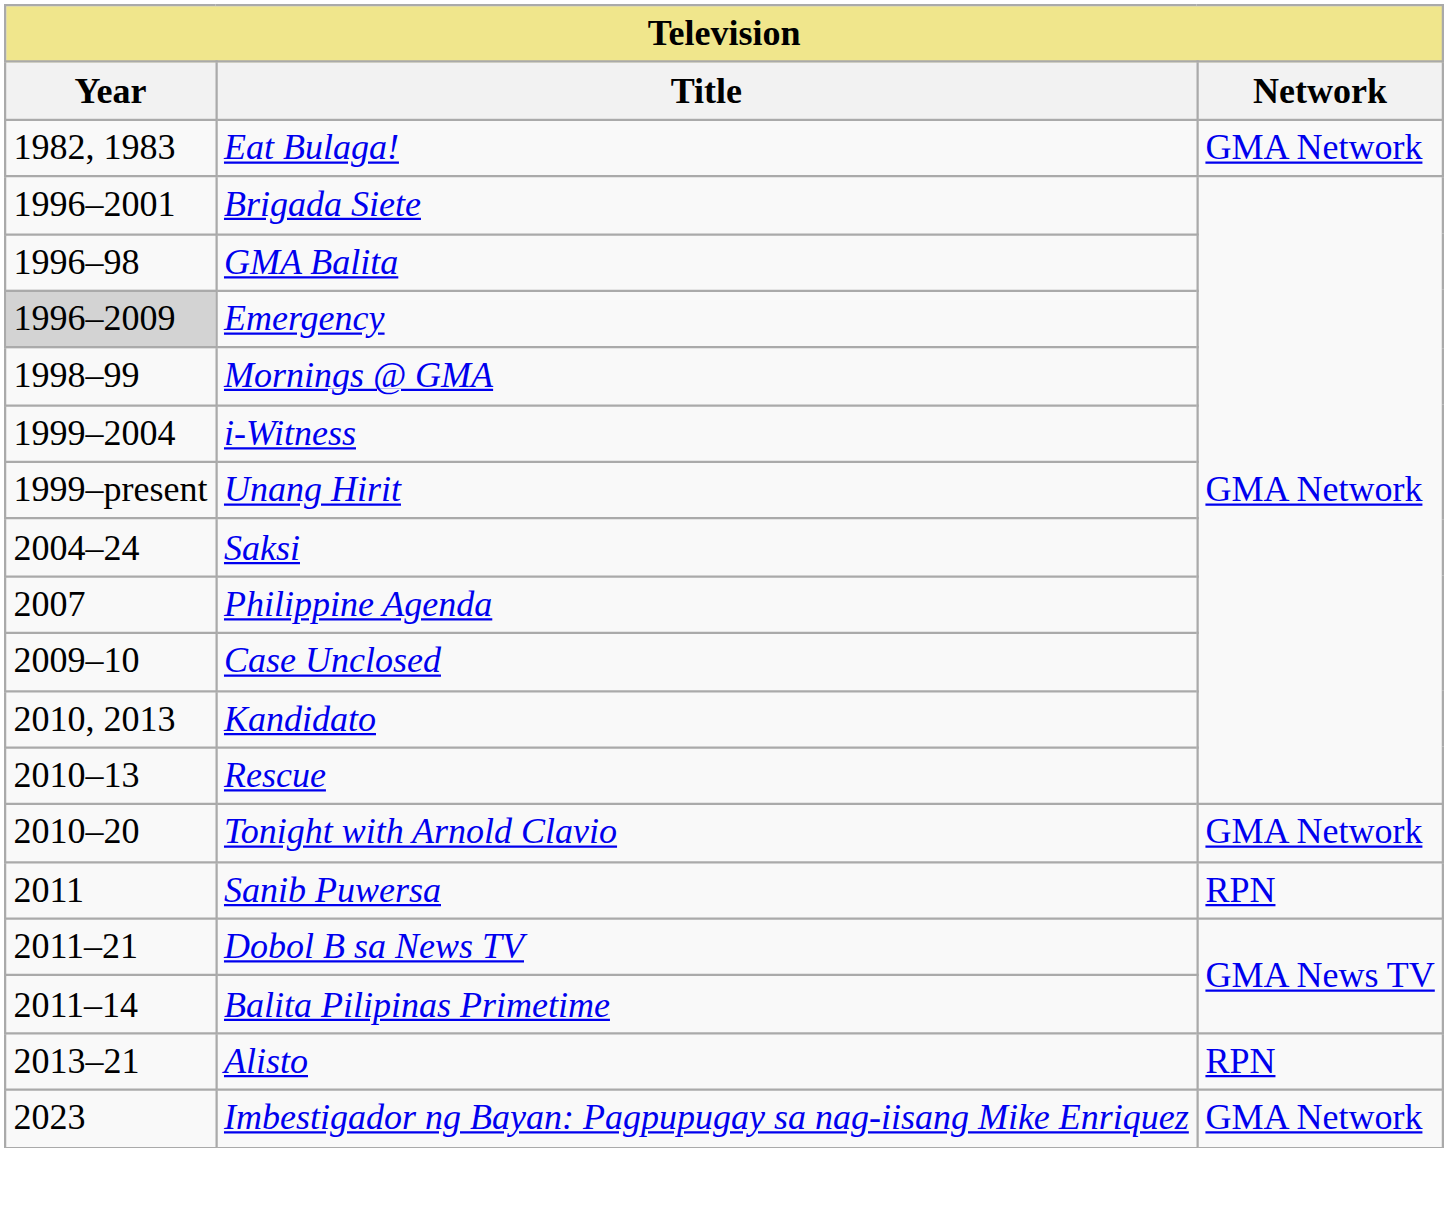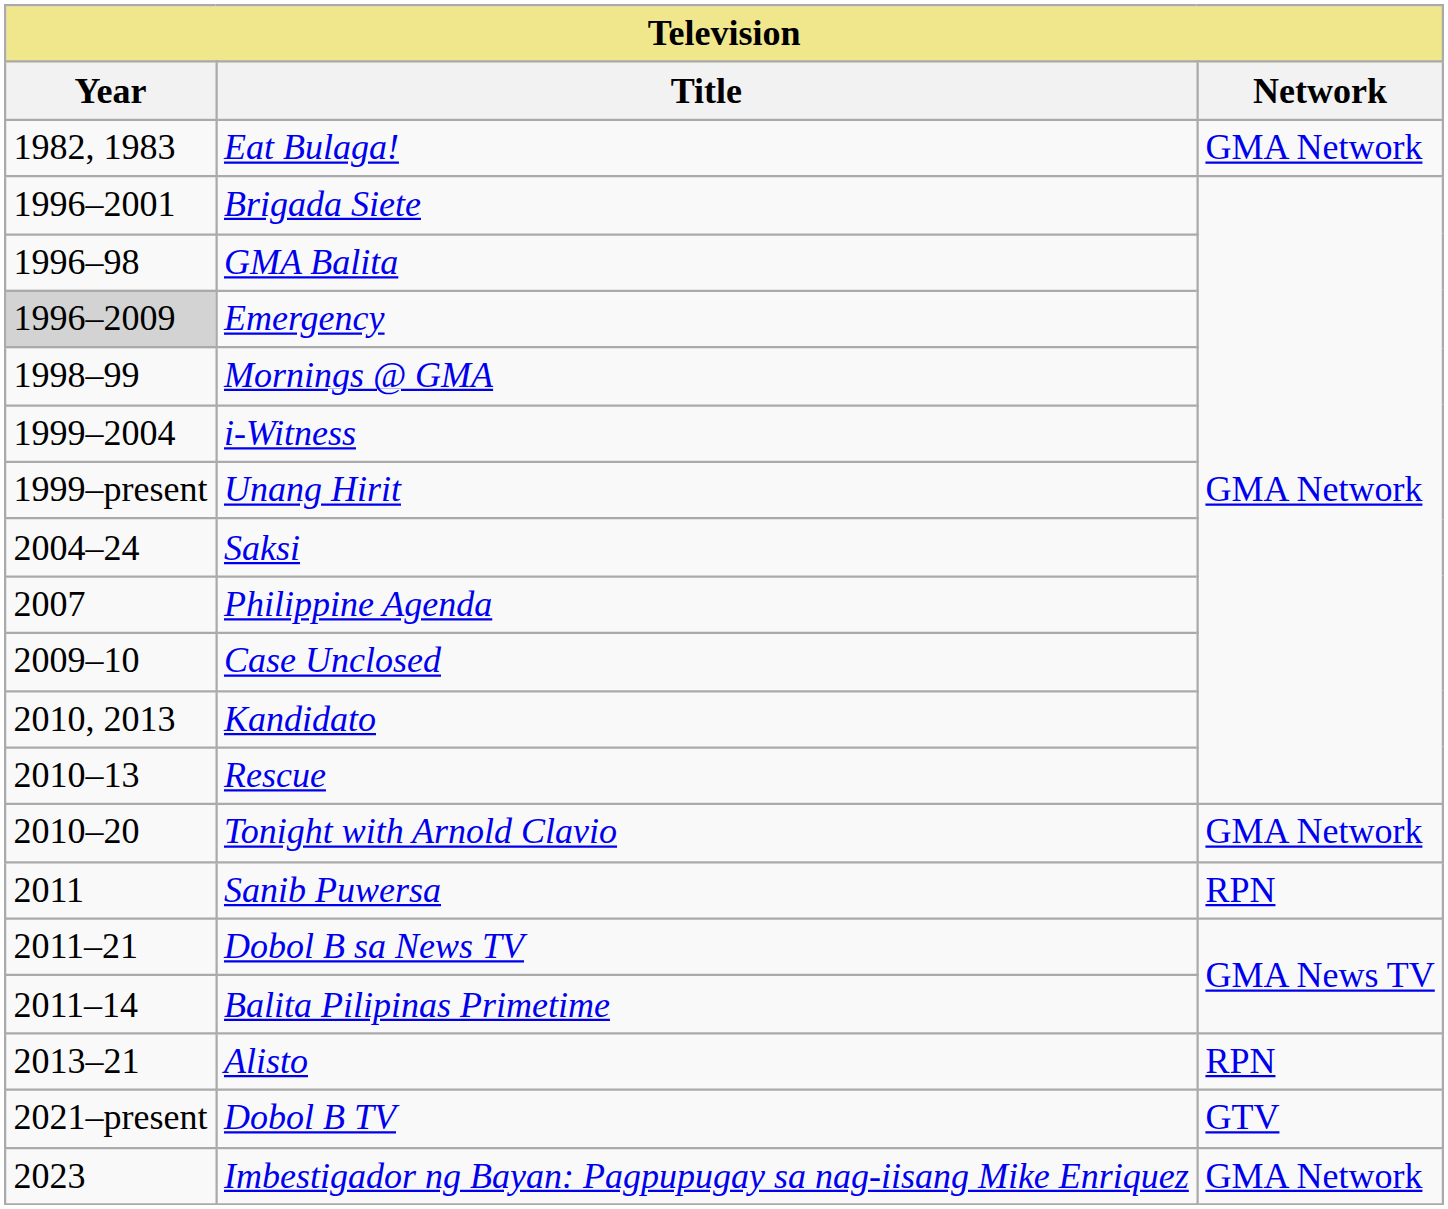 <table class="wikitable">
 <tr>
 <th colspan="3" style="background: Khaki;">Television</th>
 </tr>
 <tr>
 <th>Year</th>
 <th>Title</th>
 <th>Network</th>
 </tr>
 <tr>
 <td>1982, 1983</td>
 <td><em><a href='#'>Eat Bulaga!</a></em></td>
 <td><a href='#'>GMA Network</a></td>
 </tr>
 <tr>
 <td>1996–2001</td>
 <td><em><a href='#'>Brigada Siete</a></em></td>
 <td rowspan="11"><a href='#'>GMA Network</a></td>
 </tr>
 <tr>
 <td>1996–98</td>
 <td><em><a href='#'>GMA Balita</a></em></td>
 </tr>
 <tr>
 <td style="background: lightgrey;">1996–2009</td>
 <td><em><a href='#'>Emergency</a></em></td>
 </tr>
 <tr>
 <td>1998–99</td>
 <td><em><a href='#'>Mornings @ GMA</a></em></td>
 </tr>
 <tr>
 <td>1999–2004</td>
 <td><em><a href='#'>i-Witness</a></em></td>
 </tr>
 <tr>
 <td>1999–present</td>
 <td><em><a href='#'>Unang Hirit</a></em></td>
 </tr>
 <tr>
 <td>2004–24</td>
 <td><em><a href='#'>Saksi</a></em></td>
 </tr>
 <tr>
 <td>2007</td>
 <td><em><a href='#'>Philippine Agenda</a></em></td>
 </tr>
 <tr>
 <td>2009–10</td>
 <td><em><a href='#'>Case Unclosed</a></em></td>
 </tr>
 <tr>
 <td>2010, 2013</td>
 <td><em><a href='#'>Kandidato</a></em></td>
 </tr>
 <tr>
 <td>2010–13</td>
 <td><em><a href='#'>Rescue</a></em></td>
 </tr>
 <tr>
 <td>2010–20</td>
 <td><em><a href='#'>Tonight with Arnold Clavio</a></em></td>
 <td><a href='#'>GMA Network</a></td>
 </tr>
 <tr>
 <td>2011</td>
 <td><em><a href='#'>Sanib Puwersa</a></em></td>
 <td><a href='#'>RPN</a></td>
 </tr>
 <tr>
 <td>2011–21</td>
 <td><em><a href='#'>Dobol B sa News TV</a></em></td>
 <td rowspan="2"><a href='#'>GMA News TV</a></td>
 </tr>
 <tr>
 <td>2011–14</td>
 <td><em><a href='#'>Balita Pilipinas Primetime</a></em></td>
 </tr>
 <tr>
 <td>2013–21</td>
 <td><em><a href='#'>Alisto</a></em></td>
 <td><a href='#'>RPN</a></td>
 </tr>
 <tr>
+<td>2021–present</td>
+<td><em><a href='#'>Dobol B TV</a></em></td>
+<td><a href='#'>GTV</a></td>
+</tr>
+<tr>
 <td>2023</td>
 <td><em><a href='#'>Imbestigador ng Bayan: Pagpupugay sa nag-iisang Mike Enriquez</a></em></td>
 <td><a href='#'>GMA Network</a></td>
 </tr>
 </table>
